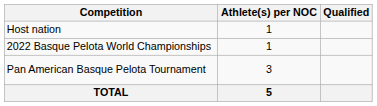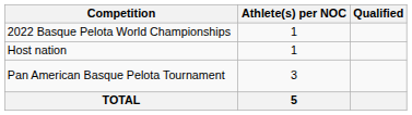 <table class = "wikitable" width=550>
 <tr>
 <th>Competition</th>
 <th>Athlete(s) per NOC</th>
 <th>Qualified</th>
 </tr>
 <tr>
-<td>Host nation</td>
+<td>2022 Basque Pelota World Championships</td>
 <td align="center">1</td>
 <td></td>
 </tr>
 <tr>
-<td>2022 Basque Pelota World Championships</td>
+<td>Host nation</td>
 <td align="center">1</td>
 <td></td>
 </tr>
 <tr>
 <td>Pan American Basque Pelota Tournament</td>
 <td align="center">3</td>
 <td><br><br></td>
 </tr>
 <tr>
 <th>TOTAL</th>
 <th>5</th>
 <th></th>
 </tr>
 </table>
